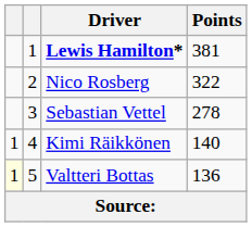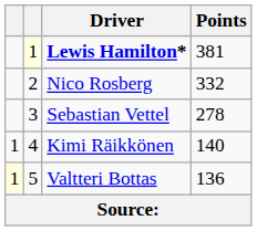 <table class="wikitable" style="font-size: 85%;">
 <tr>
 <th></th>
 <th></th>
 <th>Driver</th>
 <th>Points</th>
 </tr>
 <tr>
 <td align="left"></td>
-<td align="center">1</td>
+<td align="center" style="background: lightyellow;">1</td>
 <td> <strong><a href='#'>Lewis Hamilton</a>*</strong></td>
 <td align="left">381</td>
 </tr>
 <tr>
 <td align="left"></td>
 <td align="center">2</td>
 <td> <a href='#'>Nico Rosberg</a></td>
-<td align="left">322</td>
+<td align="left">332</td>
 </tr>
 <tr>
 <td align="left"></td>
 <td align="center">3</td>
 <td> <a href='#'>Sebastian Vettel</a></td>
 <td align="left">278</td>
 </tr>
 <tr>
 <td align="left"> 1</td>
 <td align="center">4</td>
 <td> <a href='#'>Kimi Räikkönen</a></td>
 <td align="left">140</td>
 </tr>
 <tr>
 <td align="left" style="background: lightyellow;"> 1</td>
 <td align="center">5</td>
 <td> <a href='#'>Valtteri Bottas</a></td>
 <td align="left">136</td>
 </tr>
 <tr>
 <th colspan=4>Source: </th>
 </tr>
 </table>
